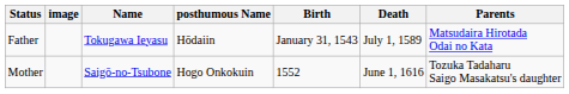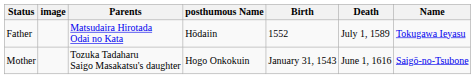 <table class="wikitable">
 <tr>
 <th>Status</th>
 <th>image</th>
-<th>Name</th>
+<th>Parents</th>
 <th>posthumous Name</th>
 <th>Birth</th>
 <th>Death</th>
-<th>Parents</th>
+<th>Name</th>
 </tr>
 <tr>
 <td>Father</td>
 <td></td>
+<td><a href='#'>Matsudaira Hirotada</a><br><a href='#'>Odai no Kata</a></td>
+<td>Hōdaiin</td>
+<td>1552</td>
+<td>July 1, 1589</td>
 <td><a href='#'>Tokugawa Ieyasu</a></td>
-<td>Hōdaiin</td>
-<td>January 31, 1543</td>
-<td>July 1, 1589</td>
-<td><a href='#'>Matsudaira Hirotada</a><br><a href='#'>Odai no Kata</a></td>
 </tr>
 <tr>
 <td>Mother</td>
 <td></td>
+<td>Tozuka Tadaharu<br>Saigo Masakatsu's daughter</td>
+<td>Hogo Onkokuin</td>
+<td>January 31, 1543</td>
+<td>June 1, 1616</td>
 <td><a href='#'>Saigō-no-Tsubone</a></td>
-<td>Hogo Onkokuin</td>
-<td>1552</td>
-<td>June 1, 1616</td>
-<td>Tozuka Tadaharu<br>Saigo Masakatsu's daughter</td>
 </tr>
 </table>
